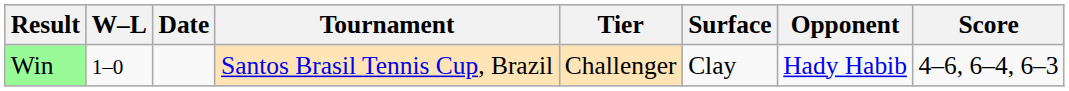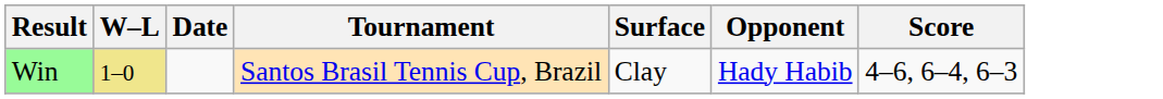 <table class="wikitable">
 <tr>
 <th>Result</th>
 <th class="unsortable">W–L</th>
 <th>Date</th>
 <th>Tournament</th>
-<th>Tier</th>
 <th>Surface</th>
 <th>Opponent</th>
 <th class="unsortable">Score</th>
 </tr>
 <tr>
 <td bgcolor=98FB98>Win</td>
-<td><small>1–0</small></td>
+<td style="background: khaki;"><small>1–0</small></td>
 <td><a href='#'></a></td>
 <td style="background:moccasin;"><a href='#'>Santos Brasil Tennis Cup</a>, Brazil</td>
-<td style="background:moccasin;">Challenger</td>
 <td>Clay</td>
 <td> <a href='#'>Hady Habib</a></td>
 <td>4–6, 6–4, 6–3</td>
 </tr>
 </table>
